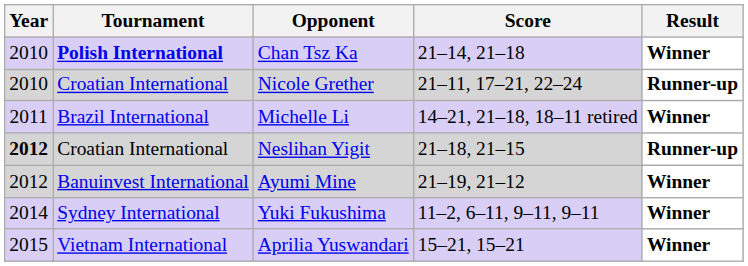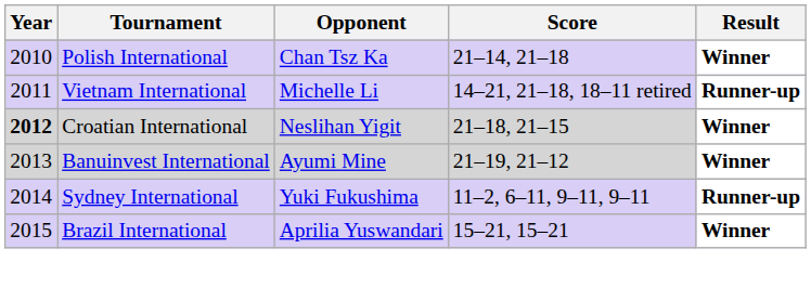 <table class="sortable wikitable" style="font-size: 90%;">
 <tr>
 <th>Year</th>
 <th>Tournament</th>
 <th>Opponent</th>
 <th>Score</th>
 <th>Result</th>
 </tr>
 <tr style="background:#D8CEF6">
 <td align="center">2010</td>
-<td align="left"><strong><a href='#'>Polish International</a></strong></td>
+<td align="left"><a href='#'>Polish International</a></td>
 <td align="left"> <a href='#'>Chan Tsz Ka</a></td>
 <td align="left">21–14, 21–18</td>
 <td style="text-align:left; background:white"> <strong>Winner</strong></td>
 </tr>
-<tr style="background:#D5D5D5">
-<td align="center">2010</td>
-<td align="left"><a href='#'>Croatian International</a></td>
-<td align="left"> <a href='#'>Nicole Grether</a></td>
-<td align="left">21–11, 17–21, 22–24</td>
-<td style="text-align:left; background:white"> <strong>Runner-up</strong></td>
-</tr>
 <tr style="background:#D8CEF6">
 <td align="center">2011</td>
-<td align="left"><a href='#'>Brazil International</a></td>
+<td align="left"><a href='#'>Vietnam International</a></td>
 <td align="left"> <a href='#'>Michelle Li</a></td>
 <td align="left">14–21, 21–18, 18–11 retired</td>
-<td style="text-align:left; background:white"> <strong>Winner</strong></td>
+<td style="text-align:left; background:white"> <strong>Runner-up</strong></td>
 </tr>
 <tr style="background:#D5D5D5">
 <td align="center"><strong>2012</strong></td>
 <td align="left">Croatian International</td>
 <td align="left"> <a href='#'>Neslihan Yigit</a></td>
 <td align="left">21–18, 21–15</td>
-<td style="text-align:left; background:white"> <strong>Runner-up</strong></td>
+<td style="text-align:left; background:white"> <strong>Winner</strong></td>
 </tr>
 <tr style="background:#D5D5D5">
-<td align="center">2012</td>
+<td align="center">2013</td>
 <td align="left"><a href='#'>Banuinvest International</a></td>
 <td align="left"> <a href='#'>Ayumi Mine</a></td>
 <td align="left">21–19, 21–12</td>
 <td style="text-align:left; background:white"> <strong>Winner</strong></td>
 </tr>
 <tr style="background:#D8CEF6">
 <td align="center">2014</td>
 <td align="left"><a href='#'>Sydney International</a></td>
 <td align="left"> <a href='#'>Yuki Fukushima</a></td>
 <td align="left">11–2, 6–11, 9–11, 9–11</td>
-<td style="text-align:left; background:white"> <strong>Winner</strong></td>
+<td style="text-align:left; background:white"> <strong>Runner-up</strong></td>
 </tr>
 <tr style="background:#D8CEF6">
 <td align="center">2015</td>
-<td align="left"><a href='#'>Vietnam International</a></td>
+<td align="left"><a href='#'>Brazil International</a></td>
 <td align="left"> <a href='#'>Aprilia Yuswandari</a></td>
 <td align="left">15–21, 15–21</td>
 <td style="text-align:left; background:white"> <strong>Winner</strong></td>
 </tr>
 </table>
